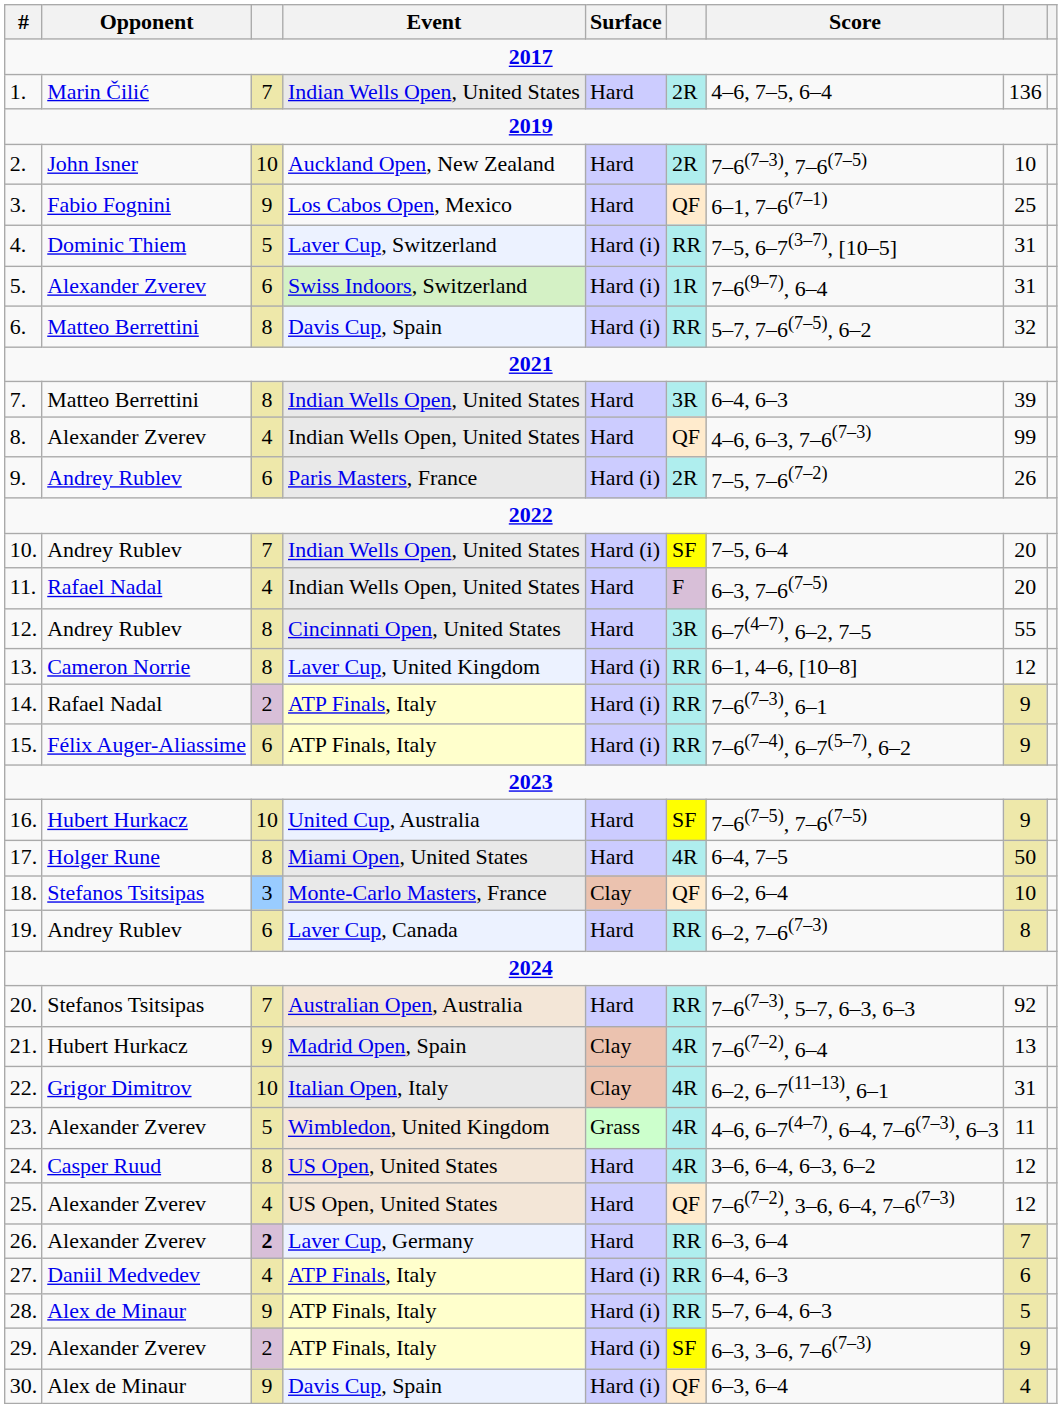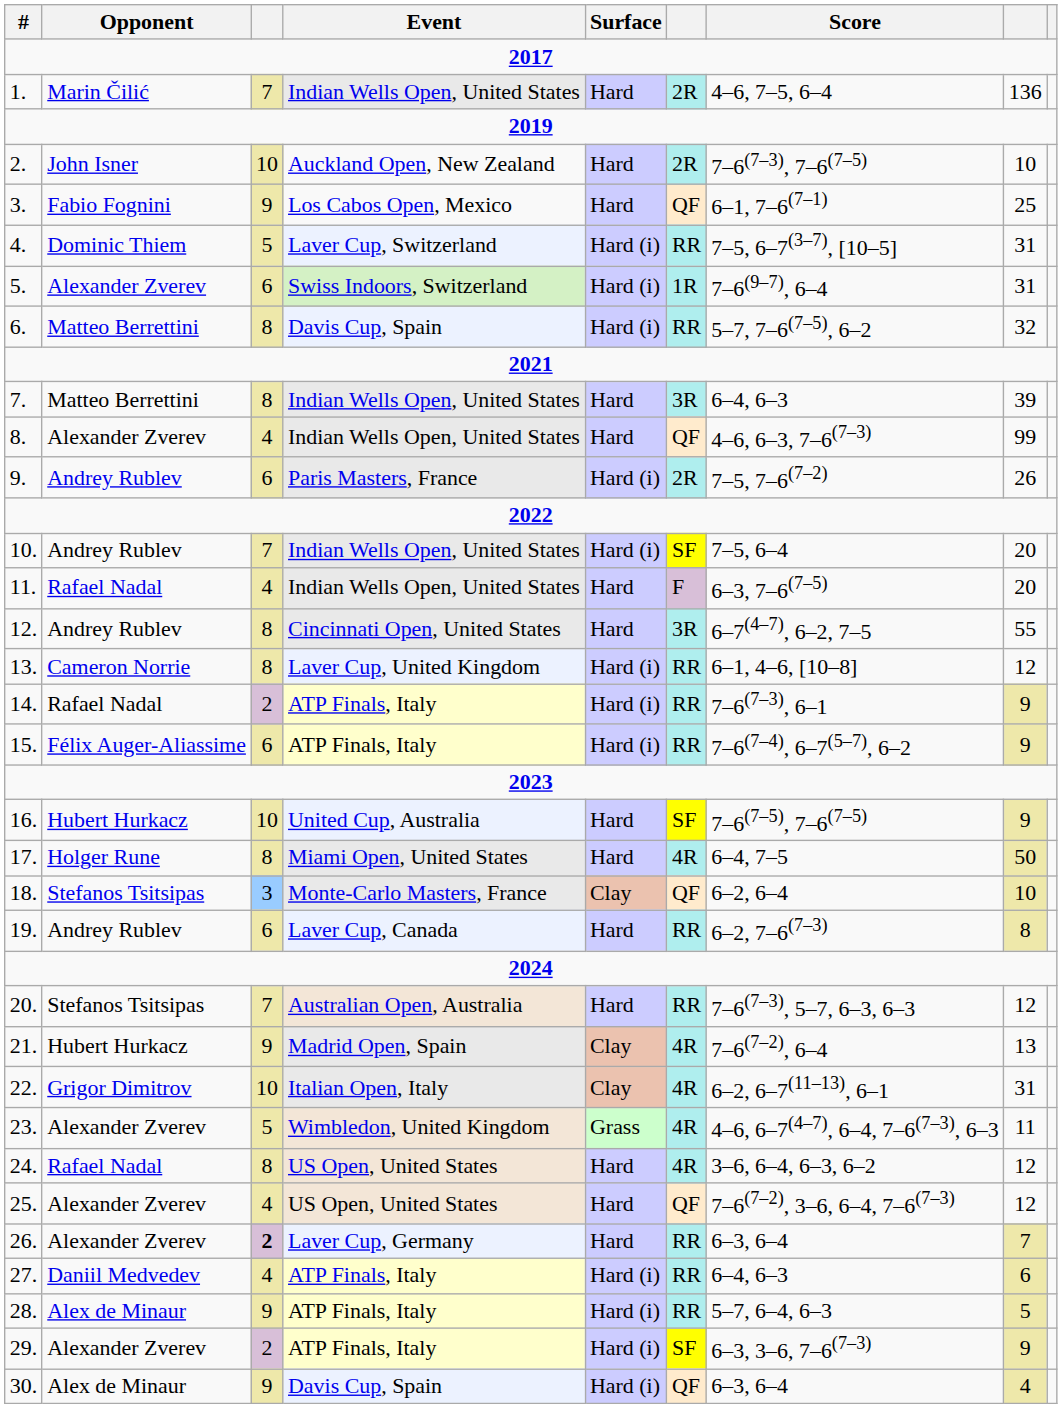 <table class="wikitable sortable">
 <tr>
 <th class="unsortable">#</th>
 <th>Opponent</th>
 <th></th>
 <th>Event</th>
 <th>Surface</th>
 <th class="unsortable"></th>
 <th class="unsortable">Score</th>
 <th class="unsortable"></th>
 <th class="unsortable"></th>
 </tr>
 <tr>
 <td colspan=9 style=text-align:center><strong><a href='#'>2017</a></strong></td>
 </tr>
 <tr>
 <td>1.</td>
 <td> <a href='#'>Marin Čilić</a></td>
 <td align=center bgcolor=eee8aa>7</td>
 <td bgcolor=e9e9e9><a href='#'>Indian Wells Open</a>, United States</td>
 <td bgcolor=ccccff>Hard</td>
 <td bgcolor=afeeee>2R</td>
 <td>4–6, 7–5, 6–4</td>
 <td align=center>136</td>
 <td></td>
 </tr>
 <tr>
 <td colspan=9 style=text-align:center><strong><a href='#'>2019</a></strong></td>
 </tr>
 <tr>
 <td>2.</td>
 <td> <a href='#'>John Isner</a></td>
 <td align=center bgcolor=eee8aa>10</td>
 <td><a href='#'>Auckland Open</a>, New Zealand</td>
 <td bgcolor=ccccff>Hard</td>
 <td bgcolor=afeeee>2R</td>
 <td>7–6<sup>(7–3)</sup>, 7–6<sup>(7–5)</sup></td>
 <td align=center>10</td>
 <td></td>
 </tr>
 <tr>
 <td>3.</td>
 <td> <a href='#'>Fabio Fognini</a></td>
 <td align=center bgcolor=eee8aa>9</td>
 <td><a href='#'>Los Cabos Open</a>, Mexico</td>
 <td bgcolor=ccccff>Hard</td>
 <td bgcolor=ffebcd>QF</td>
 <td>6–1, 7–6<sup>(7–1)</sup></td>
 <td align=center>25</td>
 <td></td>
 </tr>
 <tr>
 <td>4.</td>
 <td> <a href='#'>Dominic Thiem</a></td>
 <td align=center bgcolor=eee8aa>5</td>
 <td bgcolor=ecf2ff><a href='#'>Laver Cup</a>, Switzerland</td>
 <td bgcolor=ccccff>Hard (i)</td>
 <td bgcolor=afeeee>RR</td>
 <td>7–5, 6–7<sup>(3–7)</sup>, [10–5]</td>
 <td align=center>31</td>
 <td></td>
 </tr>
 <tr>
 <td>5.</td>
 <td> <a href='#'>Alexander Zverev</a></td>
 <td align=center bgcolor=eee8aa>6</td>
 <td bgcolor=d4f1c5><a href='#'>Swiss Indoors</a>, Switzerland</td>
 <td bgcolor=ccccff>Hard (i)</td>
 <td bgcolor=afeeee>1R</td>
 <td>7–6<sup>(9–7)</sup>, 6–4</td>
 <td align=center>31</td>
 <td></td>
 </tr>
 <tr>
 <td>6.</td>
 <td> <a href='#'>Matteo Berrettini</a></td>
 <td align=center bgcolor=eee8aa>8</td>
 <td bgcolor=ecf2ff><a href='#'>Davis Cup</a>, Spain</td>
 <td bgcolor=ccccff>Hard (i)</td>
 <td bgcolor=afeeee>RR</td>
 <td>5–7, 7–6<sup>(7–5)</sup>, 6–2</td>
 <td align=center>32</td>
 <td></td>
 </tr>
 <tr>
 <td colspan=9 style=text-align:center><strong><a href='#'>2021</a></strong></td>
 </tr>
 <tr>
 <td>7.</td>
 <td> Matteo Berrettini</td>
 <td align=center bgcolor=eee8aa>8</td>
 <td bgcolor=e9e9e9><a href='#'>Indian Wells Open</a>, United States</td>
 <td bgcolor=ccccff>Hard</td>
 <td bgcolor=afeeee>3R</td>
 <td>6–4, 6–3</td>
 <td align=center>39</td>
 <td></td>
 </tr>
 <tr>
 <td>8.</td>
 <td> Alexander Zverev</td>
 <td align=center bgcolor=eee8aa>4</td>
 <td bgcolor=e9e9e9>Indian Wells Open, United States</td>
 <td bgcolor=ccccff>Hard</td>
 <td bgcolor=ffebcd>QF</td>
 <td>4–6, 6–3, 7–6<sup>(7–3)</sup></td>
 <td align=center>99</td>
 <td></td>
 </tr>
 <tr>
 <td>9.</td>
 <td> <a href='#'>Andrey Rublev</a></td>
 <td align=center bgcolor=eee8aa>6</td>
 <td bgcolor=e9e9e9><a href='#'>Paris Masters</a>, France</td>
 <td bgcolor=ccccff>Hard (i)</td>
 <td bgcolor=afeeee>2R</td>
 <td>7–5, 7–6<sup>(7–2)</sup></td>
 <td align=center>26</td>
 <td></td>
 </tr>
 <tr>
 <td colspan=9 style=text-align:center><strong><a href='#'>2022</a></strong></td>
 </tr>
 <tr>
 <td>10.</td>
 <td> Andrey Rublev</td>
 <td align=center bgcolor=eee8aa>7</td>
 <td bgcolor=e9e9e9><a href='#'>Indian Wells Open</a>, United States</td>
 <td bgcolor=ccccff>Hard (i)</td>
 <td bgcolor=yellow>SF</td>
 <td>7–5, 6–4</td>
 <td align=center>20</td>
 <td></td>
 </tr>
 <tr>
 <td>11.</td>
 <td> <a href='#'>Rafael Nadal</a></td>
 <td align=center bgcolor=eee8aa>4</td>
 <td bgcolor=e9e9e9>Indian Wells Open, United States</td>
 <td bgcolor=ccccff>Hard</td>
 <td bgcolor=thistle>F</td>
 <td>6–3, 7–6<sup>(7–5)</sup></td>
 <td align=center>20</td>
 <td></td>
 </tr>
 <tr>
 <td>12.</td>
 <td> Andrey Rublev</td>
 <td align=center bgcolor=eee8aa>8</td>
 <td bgcolor=e9e9e9><a href='#'>Cincinnati Open</a>, United States</td>
 <td bgcolor=ccccff>Hard</td>
 <td bgcolor=afeeee>3R</td>
 <td>6–7<sup>(4–7)</sup>, 6–2, 7–5</td>
 <td align=center>55</td>
 <td></td>
 </tr>
 <tr>
 <td>13.</td>
 <td> <a href='#'>Cameron Norrie</a></td>
 <td align=center bgcolor=eee8aa>8</td>
 <td bgcolor=ecf2ff><a href='#'>Laver Cup</a>, United Kingdom</td>
 <td bgcolor=ccccff>Hard (i)</td>
 <td bgcolor=afeeee>RR</td>
 <td>6–1, 4–6, [10–8]</td>
 <td align=center>12</td>
 <td></td>
 </tr>
 <tr>
 <td>14.</td>
 <td> Rafael Nadal</td>
 <td align=center bgcolor=thistle>2</td>
 <td bgcolor=ffffcc><a href='#'>ATP Finals</a>, Italy</td>
 <td bgcolor=ccccff>Hard (i)</td>
 <td bgcolor=afeeee>RR</td>
 <td>7–6<sup>(7–3)</sup>, 6–1</td>
 <td align=center bgcolor=eee8aa>9</td>
 <td></td>
 </tr>
 <tr>
 <td>15.</td>
 <td> <a href='#'>Félix Auger-Aliassime</a></td>
 <td align=center bgcolor=eee8aa>6</td>
 <td bgcolor=ffffcc>ATP Finals, Italy</td>
 <td bgcolor=ccccff>Hard (i)</td>
 <td bgcolor=afeeee>RR</td>
 <td>7–6<sup>(7–4)</sup>, 6–7<sup>(5–7)</sup>, 6–2</td>
 <td align=center bgcolor=eee8aa>9</td>
 <td></td>
 </tr>
 <tr>
 <td colspan=9 style=text-align:center><strong><a href='#'>2023</a></strong></td>
 </tr>
 <tr>
 <td>16.</td>
 <td> <a href='#'>Hubert Hurkacz</a></td>
 <td align=center bgcolor=eee8aa>10</td>
 <td bgcolor=ecf2ff><a href='#'>United Cup</a>, Australia</td>
 <td bgcolor=ccccff>Hard</td>
 <td bgcolor=yellow>SF</td>
 <td>7–6<sup>(7–5)</sup>, 7–6<sup>(7–5)</sup></td>
 <td align=center bgcolor=eee8aa>9</td>
 <td></td>
 </tr>
 <tr>
 <td>17.</td>
 <td> <a href='#'>Holger Rune</a></td>
 <td align=center bgcolor=eee8aa>8</td>
 <td bgcolor=e9e9e9><a href='#'>Miami Open</a>, United States</td>
 <td bgcolor=ccccff>Hard</td>
 <td bgcolor=afeeee>4R</td>
 <td>6–4, 7–5</td>
 <td align=center bgcolor=eee8aa>50</td>
 <td></td>
 </tr>
 <tr>
 <td>18.</td>
 <td> <a href='#'>Stefanos Tsitsipas</a></td>
 <td align=center bgcolor=99ccff>3</td>
 <td bgcolor=e9e9e9><a href='#'>Monte-Carlo Masters</a>, France</td>
 <td bgcolor=ebc2af>Clay</td>
 <td bgcolor=ffebcd>QF</td>
 <td>6–2, 6–4</td>
 <td align=center bgcolor=EEE8AA>10</td>
 <td></td>
 </tr>
 <tr>
 <td>19.</td>
 <td> Andrey Rublev</td>
 <td align=center bgcolor=eee8aa>6</td>
 <td bgcolor=ecf2ff><a href='#'>Laver Cup</a>, Canada</td>
 <td bgcolor=ccccff>Hard</td>
 <td bgcolor=afeeee>RR</td>
 <td>6–2, 7–6<sup>(7–3)</sup></td>
 <td align=center bgcolor=eee8aa>8</td>
 <td></td>
 </tr>
 <tr>
 <td colspan=9 style=text-align:center><strong><a href='#'>2024</a></strong></td>
 </tr>
 <tr>
 <td>20.</td>
 <td> Stefanos Tsitsipas</td>
 <td align=center bgcolor=eee8aa>7</td>
 <td bgcolor=f3e6d7><a href='#'>Australian Open</a>, Australia</td>
 <td bgcolor=ccccff>Hard</td>
 <td bgcolor=afeeee>RR</td>
 <td>7–6<sup>(7–3)</sup>, 5–7, 6–3, 6–3</td>
-<td align=center>92</td>
+<td align=center>12</td>
 <td></td>
 </tr>
 <tr>
 <td>21.</td>
 <td> Hubert Hurkacz</td>
 <td align=center bgcolor=eee8aa>9</td>
 <td bgcolor=e9e9e9><a href='#'>Madrid Open</a>, Spain</td>
 <td bgcolor=ebc2af>Clay</td>
 <td bgcolor=afeeee>4R</td>
 <td>7–6<sup>(7–2)</sup>, 6–4</td>
 <td align=center>13</td>
 <td></td>
 </tr>
 <tr>
 <td>22.</td>
 <td> <a href='#'>Grigor Dimitrov</a></td>
 <td align=center bgcolor=eee8aa>10</td>
 <td bgcolor=e9e9e9><a href='#'>Italian Open</a>, Italy</td>
 <td bgcolor=ebc2af>Clay</td>
 <td bgcolor=afeeee>4R</td>
 <td>6–2, 6–7<sup>(11–13)</sup>, 6–1</td>
 <td align=center>31</td>
 <td></td>
 </tr>
 <tr>
 <td>23.</td>
 <td> Alexander Zverev</td>
 <td align=center bgcolor=eee8aa>5</td>
 <td bgcolor=#f3e6d7><a href='#'>Wimbledon</a>, United Kingdom</td>
 <td bgcolor=ccffcc>Grass</td>
 <td bgcolor=afeeee>4R</td>
 <td>4–6, 6–7<sup>(4–7)</sup>, 6–4, 7–6<sup>(7–3)</sup>, 6–3</td>
 <td align=center>11</td>
 <td></td>
 </tr>
 <tr>
 <td>24.</td>
-<td> <a href='#'>Casper Ruud</a></td>
+<td> <a href='#'>Rafael Nadal</a></td>
 <td align=center bgcolor=eee8aa>8</td>
 <td bgcolor=#f3e6d7><a href='#'>US Open</a>, United States</td>
 <td bgcolor=ccccff>Hard</td>
 <td bgcolor=afeeee>4R</td>
 <td>3–6, 6–4, 6–3, 6–2</td>
 <td align=center>12</td>
 <td></td>
 </tr>
 <tr>
 <td>25.</td>
 <td> Alexander Zverev</td>
 <td align=center bgcolor=eee8aa>4</td>
 <td bgcolor=#f3e6d7>US Open, United States</td>
 <td bgcolor=ccccff>Hard</td>
 <td bgcolor=ffebcd>QF</td>
 <td>7–6<sup>(7–2)</sup>, 3–6, 6–4, 7–6<sup>(7–3)</sup></td>
 <td align=center>12</td>
 <td></td>
 </tr>
 <tr>
 <td>26.</td>
 <td> Alexander Zverev</td>
 <td align=center bgcolor=thistle><strong>2</strong></td>
 <td bgcolor=ecf2ff><a href='#'>Laver Cup</a>, Germany</td>
 <td bgcolor=ccccff>Hard</td>
 <td bgcolor=afeeee>RR</td>
 <td>6–3, 6–4</td>
 <td align=center bgcolor=eee8aa>7</td>
 <td></td>
 </tr>
 <tr>
 <td>27.</td>
 <td> <a href='#'>Daniil Medvedev</a></td>
 <td align=center bgcolor=eee8aa>4</td>
 <td bgcolor=ffffcc><a href='#'>ATP Finals</a>, Italy</td>
 <td bgcolor=ccccff>Hard (i)</td>
 <td bgcolor=afeeee>RR</td>
 <td>6–4, 6–3</td>
 <td align=center bgcolor=eee8aa>6</td>
 <td></td>
 </tr>
 <tr>
 <td>28.</td>
 <td> <a href='#'>Alex de Minaur</a></td>
 <td align=center bgcolor=eee8aa>9</td>
 <td bgcolor=ffffcc>ATP Finals, Italy</td>
 <td bgcolor=ccccff>Hard (i)</td>
 <td bgcolor=afeeee>RR</td>
 <td>5–7, 6–4, 6–3</td>
 <td align=center bgcolor=eee8aa>5</td>
 <td></td>
 </tr>
 <tr>
 <td>29.</td>
 <td> Alexander Zverev</td>
 <td align=center bgcolor=thistle>2</td>
 <td bgcolor=ffffcc>ATP Finals, Italy</td>
 <td bgcolor=ccccff>Hard (i)</td>
 <td bgcolor=yellow>SF</td>
 <td>6–3, 3–6, 7–6<sup>(7–3)</sup></td>
 <td align=center bgcolor=eee8aa>9</td>
 <td></td>
 </tr>
 <tr>
 <td>30.</td>
 <td> Alex de Minaur</td>
 <td align=center bgcolor=eee8aa>9</td>
 <td bgcolor=ecf2ff><a href='#'>Davis Cup</a>, Spain</td>
 <td bgcolor=ccccff>Hard (i)</td>
 <td bgcolor=ffebcd>QF</td>
 <td>6–3, 6–4</td>
 <td align=center bgcolor=eee8aa>4</td>
 <td></td>
 </tr>
 </table>
